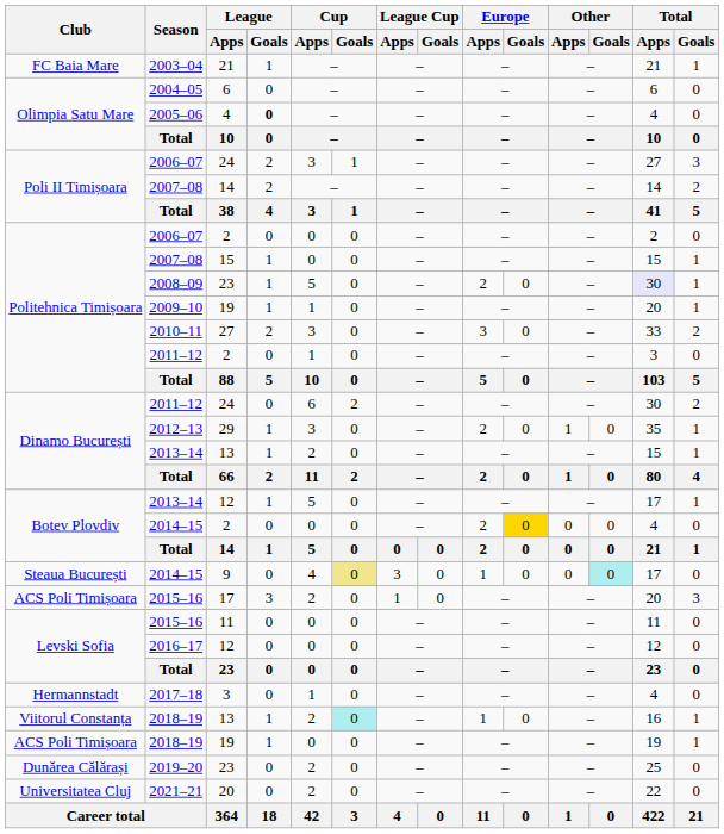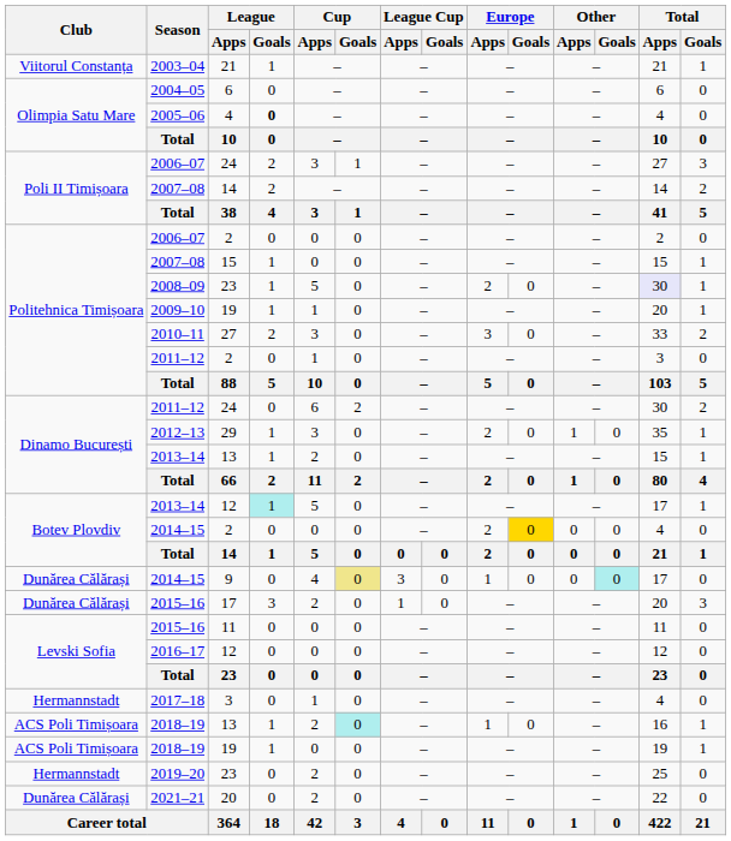 <table class="wikitable" style="font-size:100%; text-align: center;">
 <tr>
 <th rowspan=2>Club</th>
 <th rowspan=2>Season</th>
 <th colspan=2>League</th>
 <th colspan=2>Cup</th>
 <th colspan=2>League Cup</th>
 <th colspan=2><a href='#'>Europe</a></th>
 <th colspan=2>Other</th>
 <th colspan=2>Total</th>
 </tr>
 <tr>
 <th>Apps</th>
 <th>Goals</th>
 <th>Apps</th>
 <th>Goals</th>
 <th>Apps</th>
 <th>Goals</th>
 <th>Apps</th>
 <th>Goals</th>
 <th>Apps</th>
 <th>Goals</th>
 <th>Apps</th>
 <th>Goals</th>
 </tr>
 <tr>
-<td><a href='#'>FC Baia Mare</a></td>
+<td><a href='#'>Viitorul Constanța</a></td>
 <td><a href='#'>2003–04</a></td>
 <td>21</td>
 <td>1</td>
 <td colspan=2>–</td>
 <td colspan=2>–</td>
 <td colspan=2>–</td>
 <td colspan=2>–</td>
 <td>21</td>
 <td>1</td>
 </tr>
 <tr>
 <td rowspan=3><a href='#'>Olimpia Satu Mare</a></td>
 <td><a href='#'>2004–05</a></td>
 <td>6</td>
 <td>0</td>
 <td colspan=2>–</td>
 <td colspan=2>–</td>
 <td colspan=2>–</td>
 <td colspan=2>–</td>
 <td>6</td>
 <td>0</td>
 </tr>
 <tr>
 <td><a href='#'>2005–06</a></td>
 <td>4</td>
 <td><strong>0</strong></td>
 <td colspan=2>–</td>
 <td colspan=2>–</td>
 <td colspan=2>–</td>
 <td colspan=2>–</td>
 <td>4</td>
 <td>0</td>
 </tr>
 <tr>
 <th>Total</th>
 <th>10</th>
 <th>0</th>
 <th colspan=2>–</th>
 <th colspan=2>–</th>
 <th colspan=2>–</th>
 <th colspan=2>–</th>
 <th>10</th>
 <th>0</th>
 </tr>
 <tr>
 <td rowspan=3><a href='#'>Poli II Timișoara</a></td>
 <td><a href='#'>2006–07</a></td>
 <td>24</td>
 <td>2</td>
 <td>3</td>
 <td>1</td>
 <td colspan=2>–</td>
 <td colspan=2>–</td>
 <td colspan=2>–</td>
 <td>27</td>
 <td>3</td>
 </tr>
 <tr>
 <td><a href='#'>2007–08</a></td>
 <td>14</td>
 <td>2</td>
 <td colspan=2>–</td>
 <td colspan=2>–</td>
 <td colspan=2>–</td>
 <td colspan=2>–</td>
 <td>14</td>
 <td>2</td>
 </tr>
 <tr>
 <th>Total</th>
 <th>38</th>
 <th>4</th>
 <th>3</th>
 <th>1</th>
 <th colspan=2>–</th>
 <th colspan=2>–</th>
 <th colspan=2>–</th>
 <th>41</th>
 <th>5</th>
 </tr>
 <tr>
 <td rowspan=7><a href='#'>Politehnica Timișoara</a></td>
 <td><a href='#'>2006–07</a></td>
 <td>2</td>
 <td>0</td>
 <td>0</td>
 <td>0</td>
 <td colspan=2>–</td>
 <td colspan=2>–</td>
 <td colspan=2>–</td>
 <td>2</td>
 <td>0</td>
 </tr>
 <tr>
 <td><a href='#'>2007–08</a></td>
 <td>15</td>
 <td>1</td>
 <td>0</td>
 <td>0</td>
 <td colspan=2>–</td>
 <td colspan=2>–</td>
 <td colspan=2>–</td>
 <td>15</td>
 <td>1</td>
 </tr>
 <tr>
 <td><a href='#'>2008–09</a></td>
 <td>23</td>
 <td>1</td>
 <td>5</td>
 <td>0</td>
 <td colspan=2>–</td>
 <td>2</td>
 <td>0</td>
 <td colspan=2>–</td>
 <td style="background: lavender;">30</td>
 <td>1</td>
 </tr>
 <tr>
 <td><a href='#'>2009–10</a></td>
 <td>19</td>
 <td>1</td>
 <td>1</td>
 <td>0</td>
 <td colspan=2>–</td>
 <td colspan=2>–</td>
 <td colspan=2>–</td>
 <td>20</td>
 <td>1</td>
 </tr>
 <tr>
 <td><a href='#'>2010–11</a></td>
 <td>27</td>
 <td>2</td>
 <td>3</td>
 <td>0</td>
 <td colspan=2>–</td>
 <td>3</td>
 <td>0</td>
 <td colspan=2>–</td>
 <td>33</td>
 <td>2</td>
 </tr>
 <tr>
 <td><a href='#'>2011–12</a></td>
 <td>2</td>
 <td>0</td>
 <td>1</td>
 <td>0</td>
 <td colspan=2>–</td>
 <td colspan=2>–</td>
 <td colspan=2>–</td>
 <td>3</td>
 <td>0</td>
 </tr>
 <tr>
 <th>Total</th>
 <th>88</th>
 <th>5</th>
 <th>10</th>
 <th>0</th>
 <th colspan=2>–</th>
 <th>5</th>
 <th>0</th>
 <th colspan=2>–</th>
 <th>103</th>
 <th>5</th>
 </tr>
 <tr>
 <td rowspan=4><a href='#'>Dinamo București</a></td>
 <td><a href='#'>2011–12</a></td>
 <td>24</td>
 <td>0</td>
 <td>6</td>
 <td>2</td>
 <td colspan=2>–</td>
 <td colspan=2>–</td>
 <td colspan=2>–</td>
 <td>30</td>
 <td>2</td>
 </tr>
 <tr>
 <td><a href='#'>2012–13</a></td>
 <td>29</td>
 <td>1</td>
 <td>3</td>
 <td>0</td>
 <td colspan=2>–</td>
 <td>2</td>
 <td>0</td>
 <td>1</td>
 <td>0</td>
 <td>35</td>
 <td>1</td>
 </tr>
 <tr>
 <td><a href='#'>2013–14</a></td>
 <td>13</td>
 <td>1</td>
 <td>2</td>
 <td>0</td>
 <td colspan=2>–</td>
 <td colspan=2>–</td>
 <td colspan=2>–</td>
 <td>15</td>
 <td>1</td>
 </tr>
 <tr>
 <th>Total</th>
 <th>66</th>
 <th>2</th>
 <th>11</th>
 <th>2</th>
 <th colspan=2>–</th>
 <th>2</th>
 <th>0</th>
 <th>1</th>
 <th>0</th>
 <th>80</th>
 <th>4</th>
 </tr>
 <tr>
 <td rowspan=3><a href='#'>Botev Plovdiv</a></td>
 <td><a href='#'>2013–14</a></td>
 <td>12</td>
-<td>1</td>
+<td style="background: paleturquoise;">1</td>
 <td>5</td>
 <td>0</td>
 <td colspan=2>–</td>
 <td colspan=2>–</td>
 <td colspan=2>–</td>
 <td>17</td>
 <td>1</td>
 </tr>
 <tr>
 <td><a href='#'>2014–15</a></td>
 <td>2</td>
 <td>0</td>
 <td>0</td>
 <td>0</td>
 <td colspan=2>–</td>
 <td>2</td>
 <td style="background: gold;">0</td>
 <td>0</td>
 <td>0</td>
 <td>4</td>
 <td>0</td>
 </tr>
 <tr>
 <th>Total</th>
 <th>14</th>
 <th>1</th>
 <th>5</th>
 <th>0</th>
 <th>0</th>
 <th>0</th>
 <th>2</th>
 <th>0</th>
 <th>0</th>
 <th>0</th>
 <th>21</th>
 <th>1</th>
 </tr>
 <tr>
-<td><a href='#'>Steaua București</a></td>
+<td><a href='#'>Dunărea Călărași</a></td>
 <td><a href='#'>2014–15</a></td>
 <td>9</td>
 <td>0</td>
 <td>4</td>
 <td style="background: khaki;">0</td>
 <td>3</td>
 <td>0</td>
 <td>1</td>
 <td>0</td>
 <td>0</td>
 <td style="background: paleturquoise;">0</td>
 <td>17</td>
 <td>0</td>
 </tr>
 <tr>
-<td><a href='#'>ACS Poli Timișoara</a></td>
+<td><a href='#'>Dunărea Călărași</a></td>
 <td><a href='#'>2015–16</a></td>
 <td>17</td>
 <td>3</td>
 <td>2</td>
 <td>0</td>
 <td>1</td>
 <td>0</td>
 <td colspan=2>–</td>
 <td colspan=2>–</td>
 <td>20</td>
 <td>3</td>
 </tr>
 <tr>
 <td rowspan=3><a href='#'>Levski Sofia</a></td>
 <td><a href='#'>2015–16</a></td>
 <td>11</td>
 <td>0</td>
 <td>0</td>
 <td>0</td>
 <td colspan=2>–</td>
 <td colspan=2>–</td>
 <td colspan=2>–</td>
 <td>11</td>
 <td>0</td>
 </tr>
 <tr>
 <td><a href='#'>2016–17</a></td>
 <td>12</td>
 <td>0</td>
 <td>0</td>
 <td>0</td>
 <td colspan=2>–</td>
 <td colspan=2>–</td>
 <td colspan=2>–</td>
 <td>12</td>
 <td>0</td>
 </tr>
 <tr>
 <th>Total</th>
 <th>23</th>
 <th>0</th>
 <th>0</th>
 <th>0</th>
 <th colspan=2>–</th>
 <th colspan=2>–</th>
 <th colspan=2>–</th>
 <th>23</th>
 <th>0</th>
 </tr>
 <tr>
 <td><a href='#'>Hermannstadt</a></td>
 <td><a href='#'>2017–18</a></td>
 <td>3</td>
 <td>0</td>
 <td>1</td>
 <td>0</td>
 <td colspan=2>–</td>
 <td colspan=2>–</td>
 <td colspan=2>–</td>
 <td>4</td>
 <td>0</td>
 </tr>
 <tr>
-<td><a href='#'>Viitorul Constanța</a></td>
+<td><a href='#'>ACS Poli Timișoara</a></td>
 <td><a href='#'>2018–19</a></td>
 <td>13</td>
 <td>1</td>
 <td>2</td>
 <td style="background: paleturquoise;">0</td>
 <td colspan=2>–</td>
 <td>1</td>
 <td>0</td>
 <td colspan=2>–</td>
 <td>16</td>
 <td>1</td>
 </tr>
 <tr>
 <td><a href='#'>ACS Poli Timișoara</a></td>
 <td><a href='#'>2018–19</a></td>
 <td>19</td>
 <td>1</td>
 <td>0</td>
 <td>0</td>
 <td colspan=2>–</td>
 <td colspan=2>–</td>
 <td colspan=2>–</td>
 <td>19</td>
 <td>1</td>
 </tr>
 <tr>
-<td><a href='#'>Dunărea Călărași</a></td>
+<td><a href='#'>Hermannstadt</a></td>
 <td><a href='#'>2019–20</a></td>
 <td>23</td>
 <td>0</td>
 <td>2</td>
 <td>0</td>
 <td colspan=2>–</td>
 <td colspan=2>–</td>
 <td colspan=2>–</td>
 <td>25</td>
 <td>0</td>
 </tr>
 <tr>
-<td><a href='#'>Universitatea Cluj</a></td>
+<td><a href='#'>Dunărea Călărași</a></td>
 <td><a href='#'>2021–21</a></td>
 <td>20</td>
 <td>0</td>
 <td>2</td>
 <td>0</td>
 <td colspan=2>–</td>
 <td colspan=2>–</td>
 <td colspan=2>–</td>
 <td>22</td>
 <td>0</td>
 </tr>
 <tr>
 <th colspan=2>Career total</th>
 <th>364</th>
 <th>18</th>
 <th>42</th>
 <th>3</th>
 <th>4</th>
 <th>0</th>
 <th>11</th>
 <th>0</th>
 <th>1</th>
 <th>0</th>
 <th>422</th>
 <th>21</th>
 </tr>
 </table>
